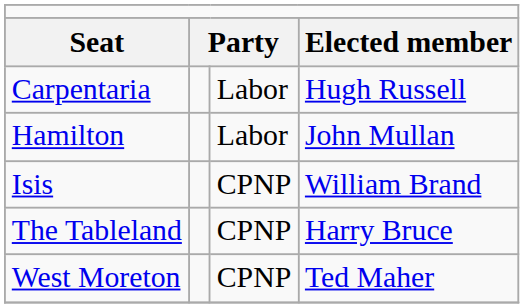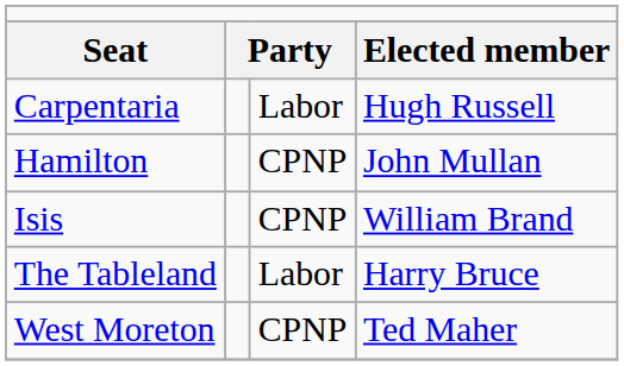 <table class="wikitable">
 <tr>
 <td colspan=4></td>
 </tr>
 <tr>
 <th>Seat</th>
 <th colspan=2>Party</th>
 <th>Elected member</th>
 </tr>
 <tr>
 <td><a href='#'>Carpentaria</a></td>
 <td> </td>
 <td>Labor</td>
 <td><a href='#'>Hugh Russell</a></td>
 </tr>
 <tr>
 <td><a href='#'>Hamilton</a></td>
 <td> </td>
-<td>Labor</td>
+<td>CPNP</td>
 <td><a href='#'>John Mullan</a></td>
 </tr>
 <tr>
 <td><a href='#'>Isis</a></td>
 <td> </td>
 <td>CPNP</td>
 <td><a href='#'>William Brand</a></td>
 </tr>
 <tr>
 <td><a href='#'>The Tableland</a></td>
 <td> </td>
-<td>CPNP</td>
+<td>Labor</td>
 <td><a href='#'>Harry Bruce</a></td>
 </tr>
 <tr>
 <td><a href='#'>West Moreton</a></td>
 <td> </td>
 <td>CPNP</td>
 <td><a href='#'>Ted Maher</a></td>
 </tr>
 <tr>
 </tr>
 </table>
